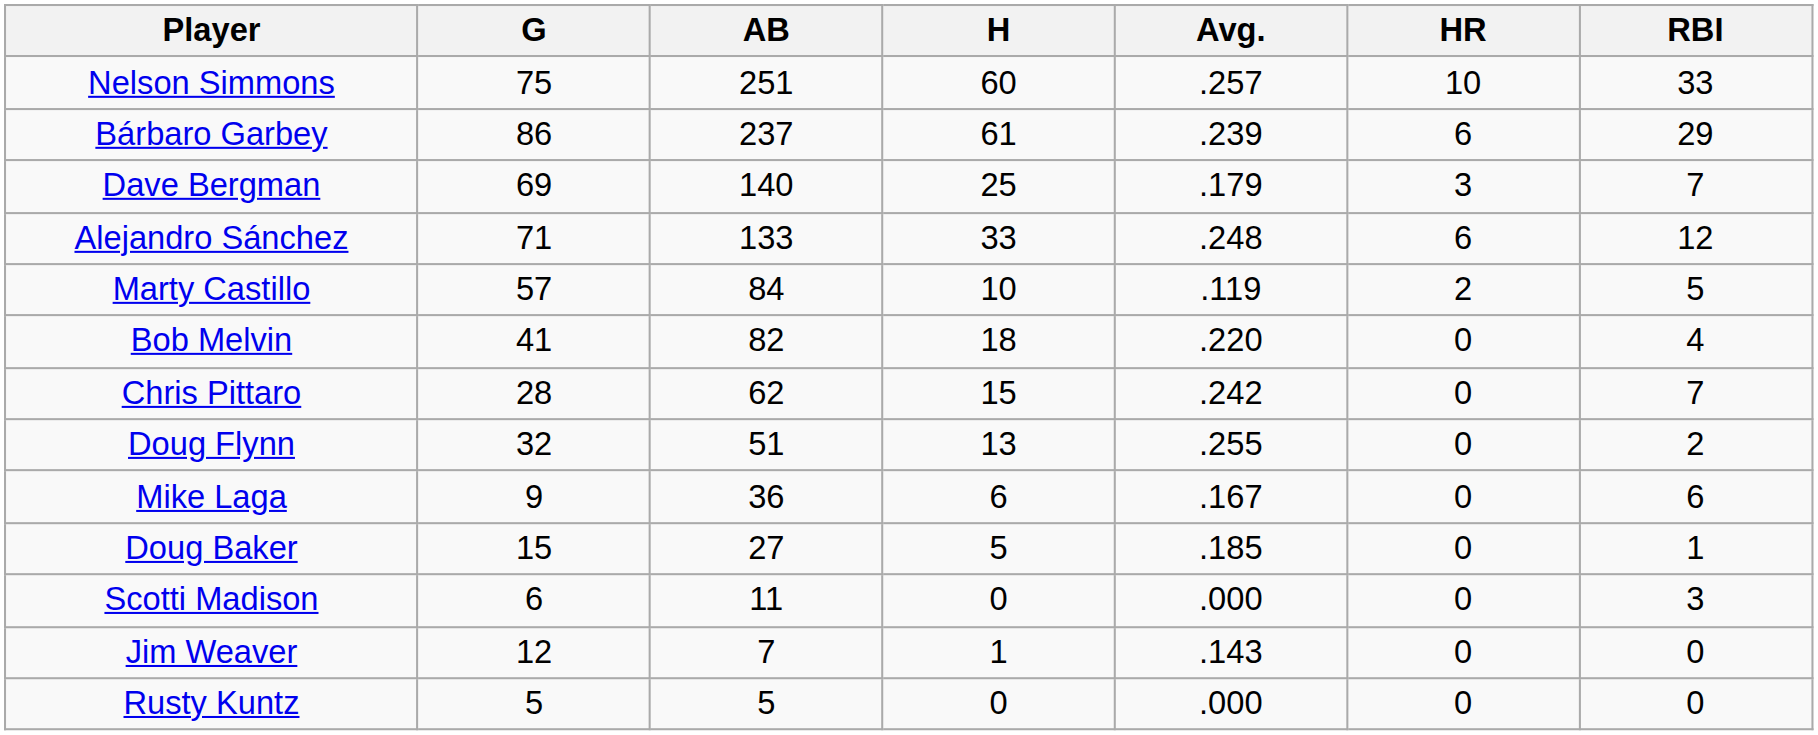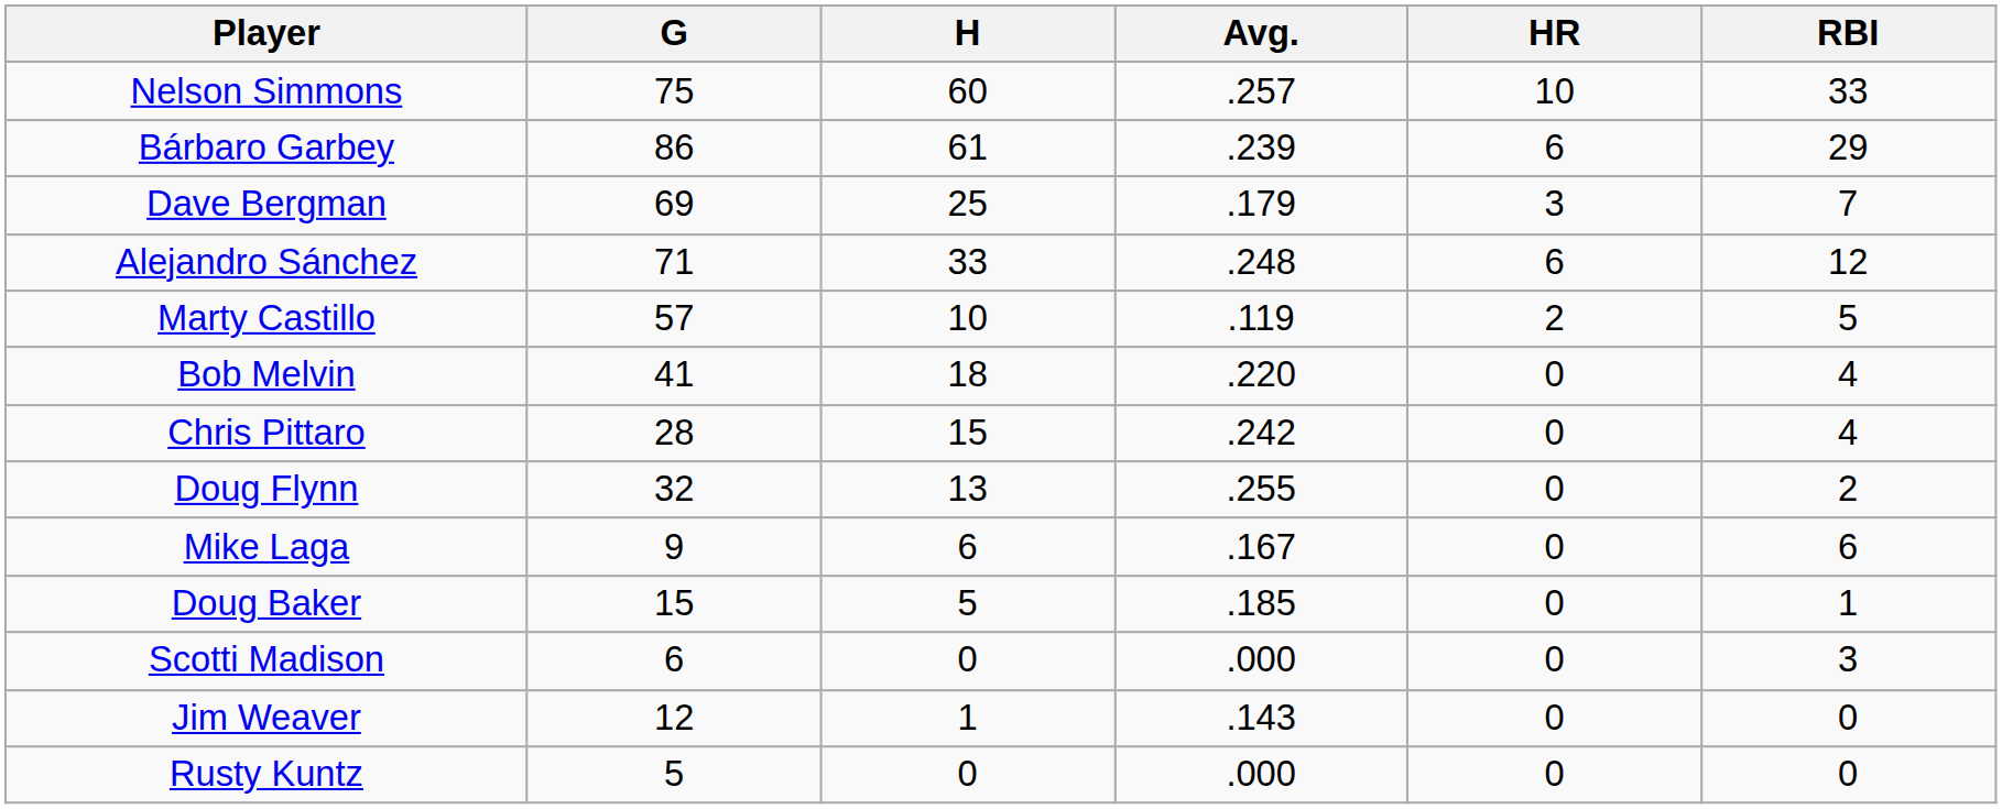 <table class="wikitable sortable">
 <tr>
 <th bgcolor="#DDDDFF" width="16%">Player</th>
 <th bgcolor="#DDDDFF" width="9%">G</th>
-<th bgcolor="#DDDDFF" width="9%">AB</th>
 <th bgcolor="#DDDDFF" width="9%">H</th>
 <th bgcolor="#DDDDFF" width="9%">Avg.</th>
 <th bgcolor="#DDDDFF" width="9%">HR</th>
 <th bgcolor="#DDDDFF" width="9%">RBI</th>
 </tr>
 <tr align="center">
 <td><a href='#'>Nelson Simmons</a></td>
 <td>75</td>
-<td>251</td>
 <td>60</td>
 <td>.257</td>
 <td>10</td>
 <td>33</td>
 </tr>
 <tr align="center">
 <td><a href='#'>Bárbaro Garbey</a></td>
 <td>86</td>
-<td>237</td>
 <td>61</td>
 <td>.239</td>
 <td>6</td>
 <td>29</td>
 </tr>
 <tr align="center">
 <td><a href='#'>Dave Bergman</a></td>
 <td>69</td>
-<td>140</td>
 <td>25</td>
 <td>.179</td>
 <td>3</td>
 <td>7</td>
 </tr>
 <tr align="center">
 <td><a href='#'>Alejandro Sánchez</a></td>
 <td>71</td>
-<td>133</td>
 <td>33</td>
 <td>.248</td>
 <td>6</td>
 <td>12</td>
 </tr>
 <tr align="center">
 <td><a href='#'>Marty Castillo</a></td>
 <td>57</td>
-<td>84</td>
 <td>10</td>
 <td>.119</td>
 <td>2</td>
 <td>5</td>
 </tr>
 <tr align="center">
 <td><a href='#'>Bob Melvin</a></td>
 <td>41</td>
-<td>82</td>
 <td>18</td>
 <td>.220</td>
 <td>0</td>
 <td>4</td>
 </tr>
 <tr align="center">
 <td><a href='#'>Chris Pittaro</a></td>
 <td>28</td>
-<td>62</td>
 <td>15</td>
 <td>.242</td>
 <td>0</td>
-<td>7</td>
+<td>4</td>
 </tr>
 <tr align="center">
 <td><a href='#'>Doug Flynn</a></td>
 <td>32</td>
-<td>51</td>
 <td>13</td>
 <td>.255</td>
 <td>0</td>
 <td>2</td>
 </tr>
 <tr align="center">
 <td><a href='#'>Mike Laga</a></td>
 <td>9</td>
-<td>36</td>
 <td>6</td>
 <td>.167</td>
 <td>0</td>
 <td>6</td>
 </tr>
 <tr align="center">
 <td><a href='#'>Doug Baker</a></td>
 <td>15</td>
-<td>27</td>
 <td>5</td>
 <td>.185</td>
 <td>0</td>
 <td>1</td>
 </tr>
 <tr align="center">
 <td><a href='#'>Scotti Madison</a></td>
 <td>6</td>
-<td>11</td>
 <td>0</td>
 <td>.000</td>
 <td>0</td>
 <td>3</td>
 </tr>
 <tr align="center">
 <td><a href='#'>Jim Weaver</a></td>
 <td>12</td>
-<td>7</td>
 <td>1</td>
 <td>.143</td>
 <td>0</td>
 <td>0</td>
 </tr>
 <tr align="center">
 <td><a href='#'>Rusty Kuntz</a></td>
 <td>5</td>
-<td>5</td>
 <td>0</td>
 <td>.000</td>
 <td>0</td>
 <td>0</td>
 </tr>
 </table>
